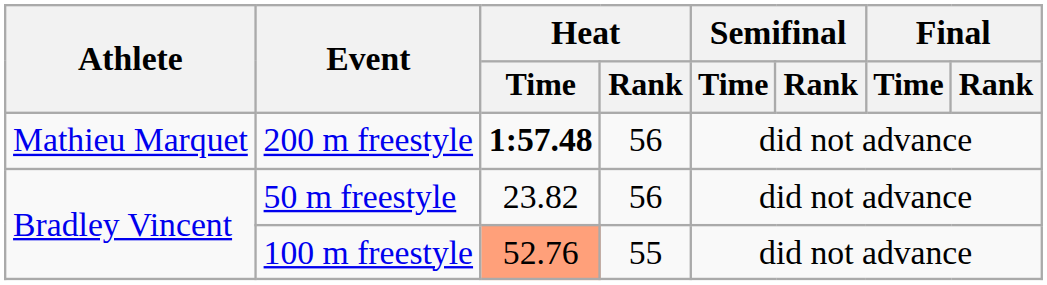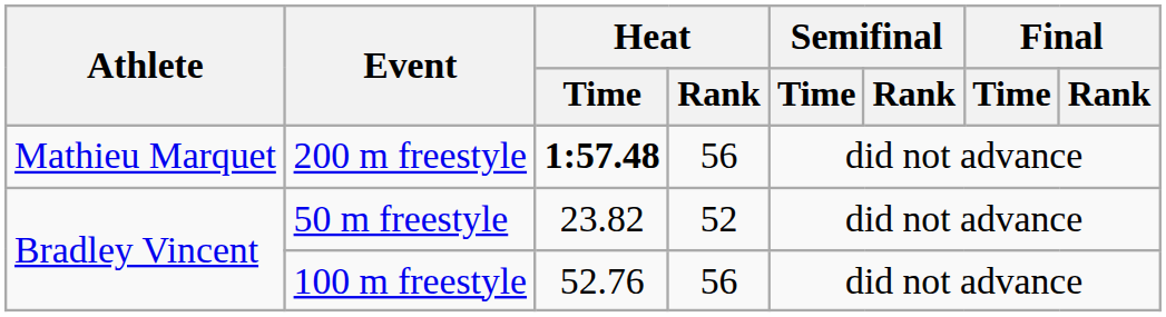 <table class=wikitable style="font-size:90%">
 <tr>
 <th rowspan="2">Athlete</th>
 <th rowspan="2">Event</th>
 <th colspan="2">Heat</th>
 <th colspan="2">Semifinal</th>
 <th colspan="2">Final</th>
 </tr>
 <tr style="font-size:95%">
 <th>Time</th>
 <th>Rank</th>
 <th>Time</th>
 <th>Rank</th>
 <th>Time</th>
 <th>Rank</th>
 </tr>
 <tr align=center>
 <td align=left><a href='#'>Mathieu Marquet</a></td>
 <td align=left><a href='#'>200 m freestyle</a></td>
 <td><strong>1:57.48</strong></td>
 <td>56</td>
 <td colspan=4>did not advance</td>
 </tr>
 <tr align=center>
 <td align=left rowspan=2><a href='#'>Bradley Vincent</a></td>
 <td align=left><a href='#'>50 m freestyle</a></td>
 <td>23.82</td>
-<td>56</td>
+<td>52</td>
 <td colspan=4>did not advance</td>
 </tr>
 <tr align=center>
 <td align=left><a href='#'>100 m freestyle</a></td>
-<td style="background: lightsalmon;">52.76</td>
-<td>55</td>
+<td>52.76</td>
+<td>56</td>
 <td colspan=4>did not advance</td>
 </tr>
 </table>
